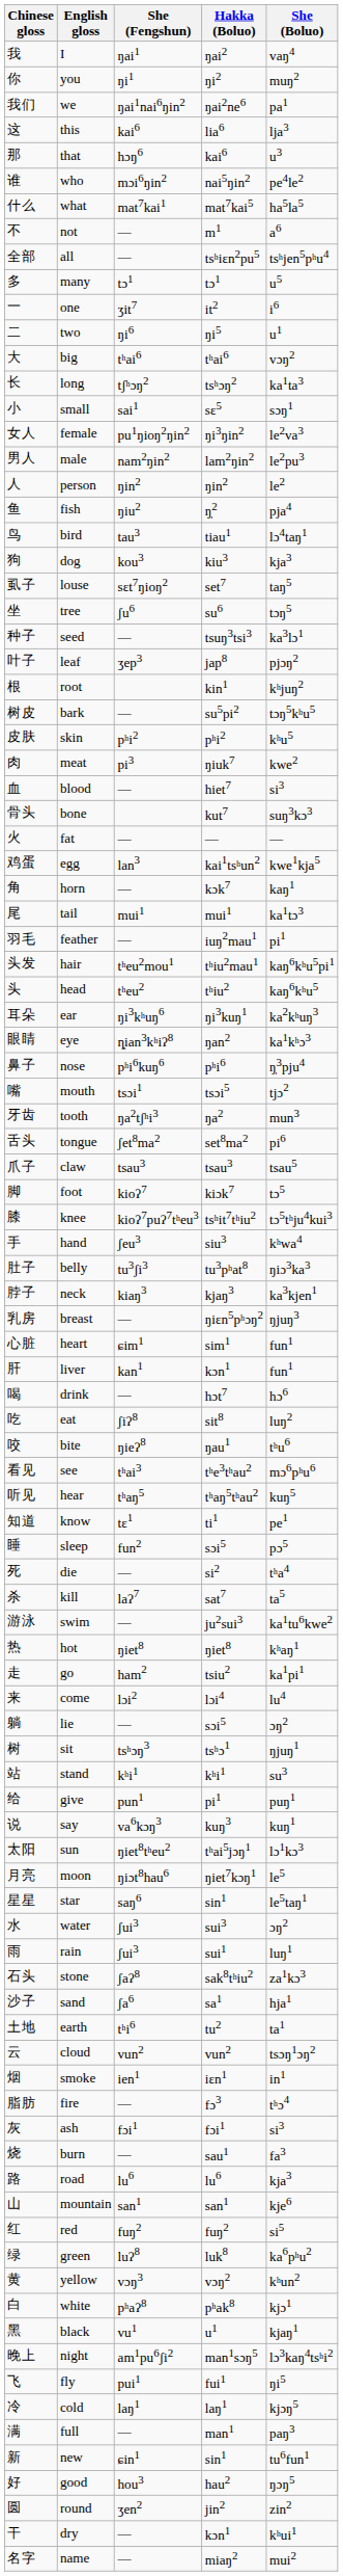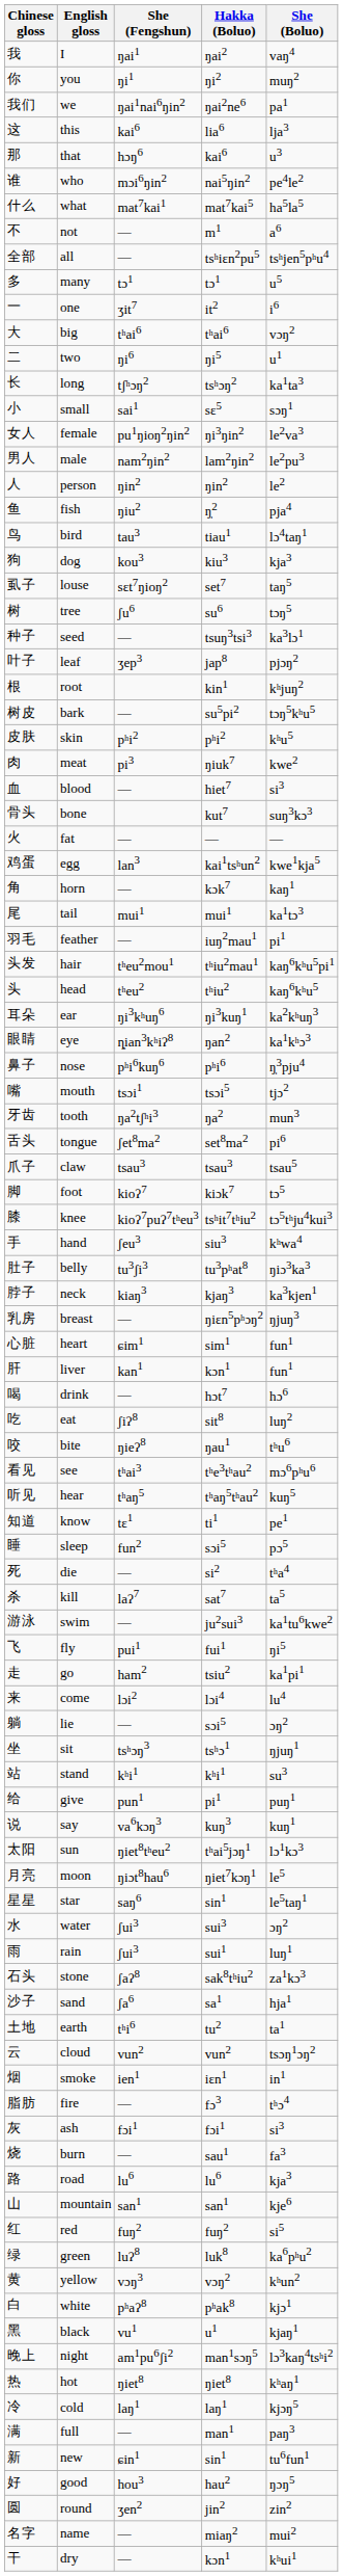 <table class="wikitable sortable">
 <tr>
 <th>Chinese<br>gloss</th>
 <th>English<br>gloss</th>
 <th>She<br>(Fengshun)</th>
 <th><a href='#'>Hakka</a><br>(Boluo)</th>
 <th><a href='#'>She</a><br>(Boluo)</th>
 </tr>
 <tr>
 <td>我</td>
 <td>I</td>
 <td>ŋai<sup>1</sup></td>
 <td>ŋai<sup>2</sup></td>
 <td>vaŋ<sup>4</sup></td>
 </tr>
 <tr>
 <td>你</td>
 <td>you</td>
 <td>ŋi<sup>1</sup></td>
 <td>ŋi<sup>2</sup></td>
 <td>muŋ<sup>2</sup></td>
 </tr>
 <tr>
 <td>我们</td>
 <td>we</td>
 <td>ŋai<sup>1</sup>nai<sup>6</sup>ŋin<sup>2</sup></td>
 <td>ŋai<sup>2</sup>ne<sup>6</sup></td>
 <td>pa<sup>1</sup></td>
 </tr>
 <tr>
 <td>这</td>
 <td>this</td>
 <td>kai<sup>6</sup></td>
 <td>lia<sup>6</sup></td>
 <td>lja<sup>3</sup></td>
 </tr>
 <tr>
 <td>那</td>
 <td>that</td>
 <td>hɔŋ<sup>6</sup></td>
 <td>kai<sup>6</sup></td>
 <td>u<sup>3</sup></td>
 </tr>
 <tr>
 <td>谁</td>
 <td>who</td>
 <td>mɔi<sup>6</sup>ŋin<sup>2</sup></td>
 <td>nai<sup>5</sup>ŋin<sup>2</sup></td>
 <td>pe<sup>4</sup>le<sup>2</sup></td>
 </tr>
 <tr>
 <td>什么</td>
 <td>what</td>
 <td>mat<sup>7</sup>kai<sup>1</sup></td>
 <td>mat<sup>7</sup>kai<sup>5</sup></td>
 <td>ha<sup>5</sup>la<sup>5</sup></td>
 </tr>
 <tr>
 <td>不</td>
 <td>not</td>
 <td>—</td>
 <td>m<sup>1</sup></td>
 <td>a<sup>6</sup></td>
 </tr>
 <tr>
 <td>全部</td>
 <td>all</td>
 <td>—</td>
 <td>tsʰiɛn<sup>2</sup>pu<sup>5</sup></td>
 <td>tsʰjen<sup>5</sup>pʰu<sup>4</sup></td>
 </tr>
 <tr>
 <td>多</td>
 <td>many</td>
 <td>tɔ<sup>1</sup></td>
 <td>tɔ<sup>1</sup></td>
 <td>u<sup>5</sup></td>
 </tr>
 <tr>
 <td>一</td>
 <td>one</td>
 <td>ʒit<sup>7</sup></td>
 <td>it<sup>2</sup></td>
 <td>i<sup>6</sup></td>
 </tr>
 <tr>
+<td>大</td>
+<td>big</td>
+<td>tʰai<sup>6</sup></td>
+<td>tʰai<sup>6</sup></td>
+<td>vɔŋ<sup>2</sup></td>
+</tr>
+<tr>
 <td>二</td>
 <td>two</td>
 <td>ŋi<sup>6</sup></td>
 <td>ŋi<sup>5</sup></td>
 <td>u<sup>1</sup></td>
-</tr>
-<tr>
-<td>大</td>
-<td>big</td>
-<td>tʰai<sup>6</sup></td>
-<td>tʰai<sup>6</sup></td>
-<td>vɔŋ<sup>2</sup></td>
 </tr>
 <tr>
 <td>长</td>
 <td>long</td>
 <td>tʃʰɔŋ<sup>2</sup></td>
 <td>tsʰɔŋ<sup>2</sup></td>
 <td>ka<sup>1</sup>ta<sup>3</sup></td>
 </tr>
 <tr>
 <td>小</td>
 <td>small</td>
 <td>sai<sup>1</sup></td>
 <td>sɛ<sup>5</sup></td>
 <td>sɔŋ<sup>1</sup></td>
 </tr>
 <tr>
 <td>女人</td>
 <td>female</td>
 <td>pu<sup>1</sup>ŋioŋ<sup>2</sup>ŋin<sup>2</sup></td>
 <td>ŋi<sup>3</sup>ŋin<sup>2</sup></td>
 <td>le<sup>2</sup>va<sup>3</sup></td>
 </tr>
 <tr>
 <td>男人</td>
 <td>male</td>
 <td>nam<sup>2</sup>ŋin<sup>2</sup></td>
 <td>lam<sup>2</sup>ŋin<sup>2</sup></td>
 <td>le<sup>2</sup>pu<sup>3</sup></td>
 </tr>
 <tr>
 <td>人</td>
 <td>person</td>
 <td>ŋin<sup>2</sup></td>
 <td>ŋin<sup>2</sup></td>
 <td>le<sup>2</sup></td>
 </tr>
 <tr>
 <td>鱼</td>
 <td>fish</td>
 <td>ŋiu<sup>2</sup></td>
 <td>ŋ̩<sup>2</sup></td>
 <td>pja<sup>4</sup></td>
 </tr>
 <tr>
 <td>鸟</td>
 <td>bird</td>
 <td>tau<sup>3</sup></td>
 <td>tiau<sup>1</sup></td>
 <td>lɔ<sup>4</sup>taŋ<sup>1</sup></td>
 </tr>
 <tr>
 <td>狗</td>
 <td>dog</td>
 <td>kou<sup>3</sup></td>
 <td>kiu<sup>3</sup></td>
 <td>kja<sup>3</sup></td>
 </tr>
 <tr>
 <td>虱子</td>
 <td>louse</td>
 <td>sɛt<sup>7</sup>ŋioŋ<sup>2</sup></td>
 <td>set<sup>7</sup></td>
 <td>taŋ<sup>5</sup></td>
 </tr>
 <tr>
-<td>坐</td>
+<td>树</td>
 <td>tree</td>
 <td>ʃu<sup>6</sup></td>
 <td>su<sup>6</sup></td>
 <td>tɔŋ<sup>5</sup></td>
 </tr>
 <tr>
 <td>种子</td>
 <td>seed</td>
 <td>—</td>
 <td>tsuŋ<sup>3</sup>tsi<sup>3</sup></td>
 <td>ka<sup>3</sup>lɔ<sup>1</sup></td>
 </tr>
 <tr>
 <td>叶子</td>
 <td>leaf</td>
 <td>ʒep<sup>3</sup></td>
 <td>jap<sup>8</sup></td>
 <td>pjɔŋ<sup>2</sup></td>
 </tr>
 <tr>
 <td>根</td>
 <td>root</td>
 <td></td>
 <td>kin<sup>1</sup></td>
 <td>kʰjuŋ<sup>2</sup></td>
 </tr>
 <tr>
 <td>树皮</td>
 <td>bark</td>
 <td>—</td>
 <td>su<sup>5</sup>pi<sup>2</sup></td>
 <td>tɔŋ<sup>5</sup>kʰu<sup>5</sup></td>
 </tr>
 <tr>
 <td>皮肤</td>
 <td>skin</td>
 <td>pʰi<sup>2</sup></td>
 <td>pʰi<sup>2</sup></td>
 <td>kʰu<sup>5</sup></td>
 </tr>
 <tr>
 <td>肉</td>
 <td>meat</td>
 <td>pi<sup>3</sup></td>
 <td>ŋiuk<sup>7</sup></td>
 <td>kwe<sup>2</sup></td>
 </tr>
 <tr>
 <td>血</td>
 <td>blood</td>
 <td>—</td>
 <td>hiet<sup>7</sup></td>
 <td>si<sup>3</sup></td>
 </tr>
 <tr>
 <td>骨头</td>
 <td>bone</td>
 <td></td>
 <td>kut<sup>7</sup></td>
 <td>suŋ<sup>3</sup>kɔ<sup>3</sup></td>
 </tr>
 <tr>
 <td>火</td>
 <td>fat</td>
 <td>—</td>
 <td>—</td>
 <td>—</td>
 </tr>
 <tr>
 <td>鸡蛋</td>
 <td>egg</td>
 <td>lan<sup>3</sup></td>
 <td>kai<sup>1</sup>tsʰun<sup>2</sup></td>
 <td>kwe<sup>1</sup>kja<sup>5</sup></td>
 </tr>
 <tr>
 <td>角</td>
 <td>horn</td>
 <td>—</td>
 <td>kɔk<sup>7</sup></td>
 <td>kaŋ<sup>1</sup></td>
 </tr>
 <tr>
 <td>尾</td>
 <td>tail</td>
 <td>mui<sup>1</sup></td>
 <td>mui<sup>1</sup></td>
 <td>ka<sup>1</sup>tɔ<sup>3</sup></td>
 </tr>
 <tr>
 <td>羽毛</td>
 <td>feather</td>
 <td>—</td>
 <td>iuŋ<sup>2</sup>mau<sup>1</sup></td>
 <td>pi<sup>1</sup></td>
 </tr>
 <tr>
 <td>头发</td>
 <td>hair</td>
 <td>tʰeu<sup>2</sup>mou<sup>1</sup></td>
 <td>tʰiu<sup>2</sup>mau<sup>1</sup></td>
 <td>kaŋ<sup>6</sup>kʰu<sup>5</sup>pi<sup>1</sup></td>
 </tr>
 <tr>
 <td>头</td>
 <td>head</td>
 <td>tʰeu<sup>2</sup></td>
 <td>tʰiu<sup>2</sup></td>
 <td>kaŋ<sup>6</sup>kʰu<sup>5</sup></td>
 </tr>
 <tr>
 <td>耳朵</td>
 <td>ear</td>
 <td>ŋi<sup>3</sup>kʰuŋ<sup>6</sup></td>
 <td>ŋi<sup>3</sup>kuŋ<sup>1</sup></td>
 <td>ka<sup>2</sup>kʰuŋ<sup>3</sup></td>
 </tr>
 <tr>
 <td>眼睛</td>
 <td>eye</td>
 <td>ȵian<sup>3</sup>kʰiʔ<sup>8</sup></td>
 <td>ŋan<sup>2</sup></td>
 <td>ka<sup>1</sup>kʰɔ<sup>3</sup></td>
 </tr>
 <tr>
 <td>鼻子</td>
 <td>nose</td>
 <td>pʰi<sup>6</sup>kuŋ<sup>6</sup></td>
 <td>pʰi<sup>6</sup></td>
 <td>ŋ̩<sup>3</sup>pju<sup>4</sup></td>
 </tr>
 <tr>
 <td>嘴</td>
 <td>mouth</td>
 <td>tsɔi<sup>1</sup></td>
 <td>tsɔi<sup>5</sup></td>
 <td>tjɔ<sup>2</sup></td>
 </tr>
 <tr>
 <td>牙齿</td>
 <td>tooth</td>
 <td>ŋa<sup>2</sup>tʃʰi<sup>3</sup></td>
 <td>ŋa<sup>2</sup></td>
 <td>mun<sup>3</sup></td>
 </tr>
 <tr>
 <td>舌头</td>
 <td>tongue</td>
 <td>ʃet<sup>8</sup>ma<sup>2</sup></td>
 <td>set<sup>8</sup>ma<sup>2</sup></td>
 <td>pi<sup>6</sup></td>
 </tr>
 <tr>
 <td>爪子</td>
 <td>claw</td>
 <td>tsau<sup>3</sup></td>
 <td>tsau<sup>3</sup></td>
 <td>tsau<sup>5</sup></td>
 </tr>
 <tr>
 <td>脚</td>
 <td>foot</td>
 <td>kioʔ<sup>7</sup></td>
 <td>kiɔk<sup>7</sup></td>
 <td>tɔ<sup>5</sup></td>
 </tr>
 <tr>
 <td>膝</td>
 <td>knee</td>
 <td>kioʔ<sup>7</sup>puʔ<sup>7</sup>tʰeu<sup>3</sup></td>
 <td>tsʰit<sup>7</sup>tʰiu<sup>2</sup></td>
 <td>tɔ<sup>5</sup>tʰju<sup>4</sup>kui<sup>3</sup></td>
 </tr>
 <tr>
 <td>手</td>
 <td>hand</td>
 <td>ʃeu<sup>3</sup></td>
 <td>siu<sup>3</sup></td>
 <td>kʰwa<sup>4</sup></td>
 </tr>
 <tr>
 <td>肚子</td>
 <td>belly</td>
 <td>tu<sup>3</sup>ʃi<sup>3</sup></td>
 <td>tu<sup>3</sup>pʰat<sup>8</sup></td>
 <td>ŋiɔ<sup>3</sup>ka<sup>3</sup></td>
 </tr>
 <tr>
 <td>脖子</td>
 <td>neck</td>
 <td>kiaŋ<sup>3</sup></td>
 <td>kjaŋ<sup>3</sup></td>
 <td>ka<sup>3</sup>kjen<sup>1</sup></td>
 </tr>
 <tr>
 <td>乳房</td>
 <td>breast</td>
 <td>—</td>
 <td>ŋiɛn<sup>5</sup>pʰɔŋ<sup>2</sup></td>
 <td>ŋjuŋ<sup>3</sup></td>
 </tr>
 <tr>
 <td>心脏</td>
 <td>heart</td>
 <td>ɕim<sup>1</sup></td>
 <td>sim<sup>1</sup></td>
 <td>fun<sup>1</sup></td>
 </tr>
 <tr>
 <td>肝</td>
 <td>liver</td>
 <td>kan<sup>1</sup></td>
 <td>kɔn<sup>1</sup></td>
 <td>fun<sup>1</sup></td>
 </tr>
 <tr>
 <td>喝</td>
 <td>drink</td>
 <td>—</td>
 <td>hɔt<sup>7</sup></td>
 <td>hɔ<sup>6</sup></td>
 </tr>
 <tr>
 <td>吃</td>
 <td>eat</td>
 <td>ʃiʔ<sup>8</sup></td>
 <td>sit<sup>8</sup></td>
 <td>luŋ<sup>2</sup></td>
 </tr>
 <tr>
 <td>咬</td>
 <td>bite</td>
 <td>ŋieʔ<sup>8</sup></td>
 <td>ŋau<sup>1</sup></td>
 <td>tʰu<sup>6</sup></td>
 </tr>
 <tr>
 <td>看见</td>
 <td>see</td>
 <td>tʰai<sup>3</sup></td>
 <td>tʰe<sup>3</sup>tʰau<sup>2</sup></td>
 <td>mɔ<sup>6</sup>pʰu<sup>6</sup></td>
 </tr>
 <tr>
 <td>听见</td>
 <td>hear</td>
 <td>tʰaŋ<sup>5</sup></td>
 <td>tʰaŋ<sup>5</sup>tʰau<sup>2</sup></td>
 <td>kuŋ<sup>5</sup></td>
 </tr>
 <tr>
 <td>知道</td>
 <td>know</td>
 <td>tɛ<sup>1</sup></td>
 <td>ti<sup>1</sup></td>
 <td>pe<sup>1</sup></td>
 </tr>
 <tr>
 <td>睡</td>
 <td>sleep</td>
 <td>fun<sup>2</sup></td>
 <td>sɔi<sup>5</sup></td>
 <td>pɔ<sup>5</sup></td>
 </tr>
 <tr>
 <td>死</td>
 <td>die</td>
 <td>—</td>
 <td>si<sup>2</sup></td>
 <td>tʰa<sup>4</sup></td>
 </tr>
 <tr>
 <td>杀</td>
 <td>kill</td>
 <td>laʔ<sup>7</sup></td>
 <td>sat<sup>7</sup></td>
 <td>ta<sup>5</sup></td>
 </tr>
 <tr>
 <td>游泳</td>
 <td>swim</td>
 <td>—</td>
 <td>ju<sup>2</sup>sui<sup>3</sup></td>
 <td>ka<sup>1</sup>tu<sup>6</sup>kwe<sup>2</sup></td>
 </tr>
 <tr>
-<td>热</td>
-<td>hot</td>
-<td>ŋiet<sup>8</sup></td>
-<td>ŋiet<sup>8</sup></td>
-<td>kʰaŋ<sup>1</sup></td>
+<td>飞</td>
+<td>fly</td>
+<td>pui<sup>1</sup></td>
+<td>fui<sup>1</sup></td>
+<td>ŋi<sup>5</sup></td>
 </tr>
 <tr>
 <td>走</td>
 <td>go</td>
 <td>ham<sup>2</sup></td>
 <td>tsiu<sup>2</sup></td>
 <td>ka<sup>1</sup>pi<sup>1</sup></td>
 </tr>
 <tr>
 <td>来</td>
 <td>come</td>
 <td>lɔi<sup>2</sup></td>
 <td>lɔi<sup>4</sup></td>
 <td>lu<sup>4</sup></td>
 </tr>
 <tr>
 <td>躺</td>
 <td>lie</td>
 <td>—</td>
 <td>sɔi<sup>5</sup></td>
 <td>ɔŋ<sup>2</sup></td>
 </tr>
 <tr>
-<td>树</td>
+<td>坐</td>
 <td>sit</td>
 <td>tsʰɔŋ<sup>3</sup></td>
 <td>tsʰɔ<sup>1</sup></td>
 <td>ŋjuŋ<sup>1</sup></td>
 </tr>
 <tr>
 <td>站</td>
 <td>stand</td>
 <td>kʰi<sup>1</sup></td>
 <td>kʰi<sup>1</sup></td>
 <td>su<sup>3</sup></td>
 </tr>
 <tr>
 <td>给</td>
 <td>give</td>
 <td>pun<sup>1</sup></td>
 <td>pi<sup>1</sup></td>
 <td>puŋ<sup>1</sup></td>
 </tr>
 <tr>
 <td>说</td>
 <td>say</td>
 <td>va<sup>6</sup>kɔŋ<sup>3</sup></td>
 <td>kuŋ<sup>3</sup></td>
 <td>kuŋ<sup>1</sup></td>
 </tr>
 <tr>
 <td>太阳</td>
 <td>sun</td>
 <td>ŋiet<sup>8</sup>tʰeu<sup>2</sup></td>
 <td>tʰai<sup>5</sup>jɔŋ<sup>1</sup></td>
 <td>lɔ<sup>1</sup>kɔ<sup>3</sup></td>
 </tr>
 <tr>
 <td>月亮</td>
 <td>moon</td>
 <td>ŋiɔt<sup>8</sup>hau<sup>6</sup></td>
 <td>ŋiet<sup>7</sup>kɔŋ<sup>1</sup></td>
 <td>le<sup>5</sup></td>
 </tr>
 <tr>
 <td>星星</td>
 <td>star</td>
 <td>saŋ<sup>6</sup></td>
 <td>sin<sup>1</sup></td>
 <td>le<sup>5</sup>taŋ<sup>1</sup></td>
 </tr>
 <tr>
 <td>水</td>
 <td>water</td>
 <td>ʃui<sup>3</sup></td>
 <td>sui<sup>3</sup></td>
 <td>ɔŋ<sup>2</sup></td>
 </tr>
 <tr>
 <td>雨</td>
 <td>rain</td>
 <td>ʃui<sup>3</sup></td>
 <td>sui<sup>1</sup></td>
 <td>luŋ<sup>1</sup></td>
 </tr>
 <tr>
 <td>石头</td>
 <td>stone</td>
 <td>ʃaʔ<sup>8</sup></td>
 <td>sak<sup>8</sup>tʰiu<sup>2</sup></td>
 <td>za<sup>1</sup>kɔ<sup>3</sup></td>
 </tr>
 <tr>
 <td>沙子</td>
 <td>sand</td>
 <td>ʃa<sup>6</sup></td>
 <td>sa<sup>1</sup></td>
 <td>hja<sup>1</sup></td>
 </tr>
 <tr>
 <td>土地</td>
 <td>earth</td>
 <td>tʰi<sup>6</sup></td>
 <td>tu<sup>2</sup></td>
 <td>ta<sup>1</sup></td>
 </tr>
 <tr>
 <td>云</td>
 <td>cloud</td>
 <td>vun<sup>2</sup></td>
 <td>vun<sup>2</sup></td>
 <td>tsɔŋ<sup>1</sup>ɔŋ<sup>2</sup></td>
 </tr>
 <tr>
 <td>烟</td>
 <td>smoke</td>
 <td>ien<sup>1</sup></td>
 <td>iɛn<sup>1</sup></td>
 <td>in<sup>1</sup></td>
 </tr>
 <tr>
 <td>脂肪</td>
 <td>fire</td>
 <td>—</td>
 <td>fɔ<sup>3</sup></td>
 <td>tʰɔ<sup>4</sup></td>
 </tr>
 <tr>
 <td>灰</td>
 <td>ash</td>
 <td>fɔi<sup>1</sup></td>
 <td>fɔi<sup>1</sup></td>
 <td>si<sup>3</sup></td>
 </tr>
 <tr>
 <td>烧</td>
 <td>burn</td>
 <td>—</td>
 <td>sau<sup>1</sup></td>
 <td>fa<sup>3</sup></td>
 </tr>
 <tr>
 <td>路</td>
 <td>road</td>
 <td>lu<sup>6</sup></td>
 <td>lu<sup>6</sup></td>
 <td>kja<sup>3</sup></td>
 </tr>
 <tr>
 <td>山</td>
 <td>mountain</td>
 <td>san<sup>1</sup></td>
 <td>san<sup>1</sup></td>
 <td>kje<sup>6</sup></td>
 </tr>
 <tr>
 <td>红</td>
 <td>red</td>
 <td>fuŋ<sup>2</sup></td>
 <td>fuŋ<sup>2</sup></td>
 <td>si<sup>5</sup></td>
 </tr>
 <tr>
 <td>绿</td>
 <td>green</td>
 <td>luʔ<sup>8</sup></td>
 <td>luk<sup>8</sup></td>
 <td>ka<sup>6</sup>pʰu<sup>2</sup></td>
 </tr>
 <tr>
 <td>黄</td>
 <td>yellow</td>
 <td>vɔŋ<sup>3</sup></td>
 <td>vɔŋ<sup>2</sup></td>
 <td>kʰun<sup>2</sup></td>
 </tr>
 <tr>
 <td>白</td>
 <td>white</td>
 <td>pʰaʔ<sup>8</sup></td>
 <td>pʰak<sup>8</sup></td>
 <td>kjɔ<sup>1</sup></td>
 </tr>
 <tr>
 <td>黑</td>
 <td>black</td>
 <td>vu<sup>1</sup></td>
 <td>u<sup>1</sup></td>
 <td>kjaŋ<sup>1</sup></td>
 </tr>
 <tr>
 <td>晚上</td>
 <td>night</td>
 <td>am<sup>1</sup>pu<sup>6</sup>ʃi<sup>2</sup></td>
 <td>man<sup>1</sup>sɔŋ<sup>5</sup></td>
 <td>lɔ<sup>3</sup>kaŋ<sup>4</sup>tsʰi<sup>2</sup></td>
 </tr>
 <tr>
-<td>飞</td>
-<td>fly</td>
-<td>pui<sup>1</sup></td>
-<td>fui<sup>1</sup></td>
-<td>ŋi<sup>5</sup></td>
+<td>热</td>
+<td>hot</td>
+<td>ŋiet<sup>8</sup></td>
+<td>ŋiet<sup>8</sup></td>
+<td>kʰaŋ<sup>1</sup></td>
 </tr>
 <tr>
 <td>冷</td>
 <td>cold</td>
 <td>laŋ<sup>1</sup></td>
 <td>laŋ<sup>1</sup></td>
 <td>kjɔŋ<sup>5</sup></td>
 </tr>
 <tr>
 <td>满</td>
 <td>full</td>
 <td>—</td>
 <td>man<sup>1</sup></td>
 <td>paŋ<sup>3</sup></td>
 </tr>
 <tr>
 <td>新</td>
 <td>new</td>
 <td>ɕin<sup>1</sup></td>
 <td>sin<sup>1</sup></td>
 <td>tu<sup>6</sup>fun<sup>1</sup></td>
 </tr>
 <tr>
 <td>好</td>
 <td>good</td>
 <td>hou<sup>3</sup></td>
 <td>hau<sup>2</sup></td>
 <td>ŋɔŋ<sup>5</sup></td>
 </tr>
 <tr>
 <td>圆</td>
 <td>round</td>
 <td>ʒen<sup>2</sup></td>
 <td>jin<sup>2</sup></td>
 <td>zin<sup>2</sup></td>
 </tr>
 <tr>
+<td>名字</td>
+<td>name</td>
+<td>—</td>
+<td>miaŋ<sup>2</sup></td>
+<td>mui<sup>2</sup></td>
+</tr>
+<tr>
 <td>干</td>
 <td>dry</td>
 <td>—</td>
 <td>kɔn<sup>1</sup></td>
 <td>kʰui<sup>1</sup></td>
 </tr>
-<tr>
-<td>名字</td>
-<td>name</td>
-<td>—</td>
-<td>miaŋ<sup>2</sup></td>
-<td>mui<sup>2</sup></td>
-</tr>
 </table>
